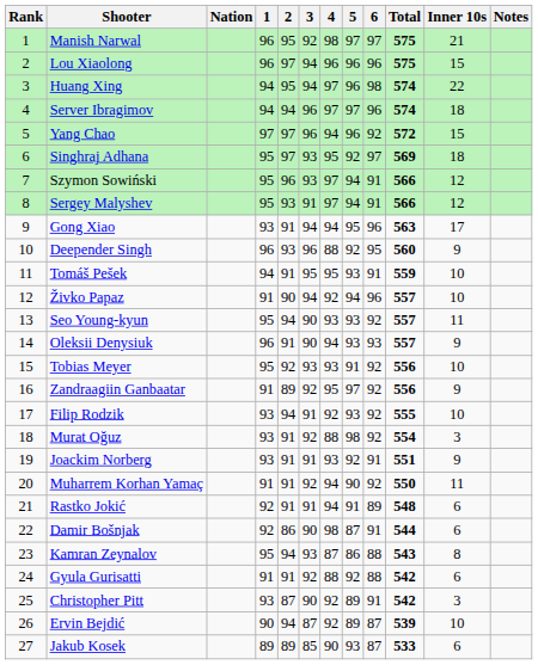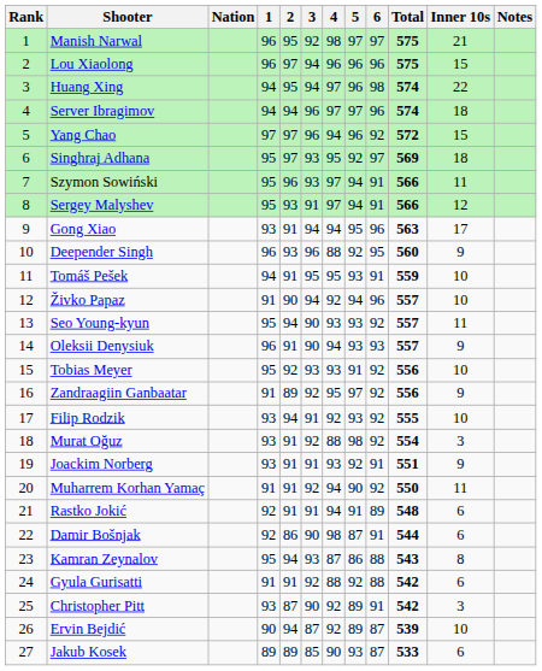 <table class="wikitable sortable" style="text-align:center">
 <tr>
 <th>Rank</th>
 <th>Shooter</th>
 <th>Nation</th>
 <th>1</th>
 <th>2</th>
 <th>3</th>
 <th>4</th>
 <th>5</th>
 <th>6</th>
 <th>Total</th>
 <th>Inner 10s</th>
 <th>Notes</th>
 </tr>
 <tr bgcolor=#bbf3bb>
 <td>1</td>
 <td align=left><a href='#'>Manish Narwal</a></td>
 <td align=left></td>
 <td>96</td>
 <td>95</td>
 <td>92</td>
 <td>98</td>
 <td>97</td>
 <td>97</td>
 <td><strong>575</strong></td>
 <td>21</td>
 <td></td>
 </tr>
 <tr bgcolor=#bbf3bb>
 <td>2</td>
 <td align=left><a href='#'>Lou Xiaolong</a></td>
 <td align=left></td>
 <td>96</td>
 <td>97</td>
 <td>94</td>
 <td>96</td>
 <td>96</td>
 <td>96</td>
 <td><strong>575</strong></td>
 <td>15</td>
 <td></td>
 </tr>
 <tr bgcolor=#bbf3bb>
 <td>3</td>
 <td align=left><a href='#'>Huang Xing</a></td>
 <td align=left></td>
 <td>94</td>
 <td>95</td>
 <td>94</td>
 <td>97</td>
 <td>96</td>
 <td>98</td>
 <td><strong>574</strong></td>
 <td>22</td>
 <td></td>
 </tr>
 <tr bgcolor=#bbf3bb>
 <td>4</td>
 <td align=left><a href='#'>Server Ibragimov</a></td>
 <td align=left></td>
 <td>94</td>
 <td>94</td>
 <td>96</td>
 <td>97</td>
 <td>97</td>
 <td>96</td>
 <td><strong>574</strong></td>
 <td>18</td>
 <td></td>
 </tr>
 <tr bgcolor=#bbf3bb>
 <td>5</td>
 <td align=left><a href='#'>Yang Chao</a></td>
 <td align=left></td>
 <td>97</td>
 <td>97</td>
 <td>96</td>
 <td>94</td>
 <td>96</td>
 <td>92</td>
 <td><strong>572</strong></td>
 <td>15</td>
 <td></td>
 </tr>
 <tr bgcolor=#bbf3bb>
 <td>6</td>
 <td align=left><a href='#'>Singhraj Adhana</a></td>
 <td align=left></td>
 <td>95</td>
 <td>97</td>
 <td>93</td>
 <td>95</td>
 <td>92</td>
 <td>97</td>
 <td><strong>569</strong></td>
 <td>18</td>
 <td></td>
 </tr>
 <tr bgcolor=#bbf3bb>
 <td>7</td>
 <td align=left>Szymon Sowiński</td>
 <td align=left></td>
 <td>95</td>
 <td>96</td>
 <td>93</td>
 <td>97</td>
 <td>94</td>
 <td>91</td>
 <td><strong>566</strong></td>
-<td>12</td>
+<td>11</td>
 <td></td>
 </tr>
 <tr bgcolor=#bbf3bb>
 <td>8</td>
 <td align=left><a href='#'>Sergey Malyshev</a></td>
 <td align=left></td>
 <td>95</td>
 <td>93</td>
 <td>91</td>
 <td>97</td>
 <td>94</td>
 <td>91</td>
 <td><strong>566</strong></td>
 <td>12</td>
 <td></td>
 </tr>
 <tr>
 <td>9</td>
 <td align=left><a href='#'>Gong Xiao</a></td>
 <td align=left></td>
 <td>93</td>
 <td>91</td>
 <td>94</td>
 <td>94</td>
 <td>95</td>
 <td>96</td>
 <td><strong>563</strong></td>
 <td>17</td>
 <td></td>
 </tr>
 <tr>
 <td>10</td>
 <td align=left><a href='#'>Deepender Singh</a></td>
 <td align=left></td>
 <td>96</td>
 <td>93</td>
 <td>96</td>
 <td>88</td>
 <td>92</td>
 <td>95</td>
 <td><strong>560</strong></td>
 <td>9</td>
 <td></td>
 </tr>
 <tr>
 <td>11</td>
 <td align=left><a href='#'>Tomáš Pešek</a></td>
 <td align=left></td>
 <td>94</td>
 <td>91</td>
 <td>95</td>
 <td>95</td>
 <td>93</td>
 <td>91</td>
 <td><strong>559</strong></td>
 <td>10</td>
 <td></td>
 </tr>
 <tr>
 <td>12</td>
 <td align=left><a href='#'>Živko Papaz</a></td>
 <td align=left></td>
 <td>91</td>
 <td>90</td>
 <td>94</td>
 <td>92</td>
 <td>94</td>
 <td>96</td>
 <td><strong>557</strong></td>
 <td>10</td>
 <td></td>
 </tr>
 <tr>
 <td>13</td>
 <td align=left><a href='#'>Seo Young-kyun</a></td>
 <td align=left></td>
 <td>95</td>
 <td>94</td>
 <td>90</td>
 <td>93</td>
 <td>93</td>
 <td>92</td>
 <td><strong>557</strong></td>
 <td>11</td>
 <td></td>
 </tr>
 <tr>
 <td>14</td>
 <td align=left><a href='#'>Oleksii Denysiuk</a></td>
 <td align=left></td>
 <td>96</td>
 <td>91</td>
 <td>90</td>
 <td>94</td>
 <td>93</td>
 <td>93</td>
 <td><strong>557</strong></td>
 <td>9</td>
 <td></td>
 </tr>
 <tr>
 <td>15</td>
 <td align=left><a href='#'>Tobias Meyer</a></td>
 <td align=left></td>
 <td>95</td>
 <td>92</td>
 <td>93</td>
 <td>93</td>
 <td>91</td>
 <td>92</td>
 <td><strong>556</strong></td>
 <td>10</td>
 <td></td>
 </tr>
 <tr>
 <td>16</td>
 <td align=left><a href='#'>Zandraagiin Ganbaatar</a></td>
 <td align=left></td>
 <td>91</td>
 <td>89</td>
 <td>92</td>
 <td>95</td>
 <td>97</td>
 <td>92</td>
 <td><strong>556</strong></td>
 <td>9</td>
 <td></td>
 </tr>
 <tr>
 <td>17</td>
 <td align=left><a href='#'>Filip Rodzik</a></td>
 <td align=left></td>
 <td>93</td>
 <td>94</td>
 <td>91</td>
 <td>92</td>
 <td>93</td>
 <td>92</td>
 <td><strong>555</strong></td>
 <td>10</td>
 <td></td>
 </tr>
 <tr>
 <td>18</td>
 <td align=left><a href='#'>Murat Oğuz</a></td>
 <td align=left></td>
 <td>93</td>
 <td>91</td>
 <td>92</td>
 <td>88</td>
 <td>98</td>
 <td>92</td>
 <td><strong>554</strong></td>
 <td>3</td>
 <td></td>
 </tr>
 <tr>
 <td>19</td>
 <td align=left><a href='#'>Joackim Norberg</a></td>
 <td align=left></td>
 <td>93</td>
 <td>91</td>
 <td>91</td>
 <td>93</td>
 <td>92</td>
 <td>91</td>
 <td><strong>551</strong></td>
 <td>9</td>
 <td></td>
 </tr>
 <tr>
 <td>20</td>
 <td align=left><a href='#'>Muharrem Korhan Yamaç</a></td>
 <td align=left></td>
 <td>91</td>
 <td>91</td>
 <td>92</td>
 <td>94</td>
 <td>90</td>
 <td>92</td>
 <td><strong>550</strong></td>
 <td>11</td>
 <td></td>
 </tr>
 <tr>
 <td>21</td>
 <td align=left><a href='#'>Rastko Jokić</a></td>
 <td align=left></td>
 <td>92</td>
 <td>91</td>
 <td>91</td>
 <td>94</td>
 <td>91</td>
 <td>89</td>
 <td><strong>548</strong></td>
 <td>6</td>
 <td></td>
 </tr>
 <tr>
 <td>22</td>
 <td align=left><a href='#'>Damir Bošnjak</a></td>
 <td align=left></td>
 <td>92</td>
 <td>86</td>
 <td>90</td>
 <td>98</td>
 <td>87</td>
 <td>91</td>
 <td><strong>544</strong></td>
 <td>6</td>
 <td></td>
 </tr>
 <tr>
 <td>23</td>
 <td align=left><a href='#'>Kamran Zeynalov</a></td>
 <td align=left></td>
 <td>95</td>
 <td>94</td>
 <td>93</td>
 <td>87</td>
 <td>86</td>
 <td>88</td>
 <td><strong>543</strong></td>
 <td>8</td>
 <td></td>
 </tr>
 <tr>
 <td>24</td>
 <td align=left><a href='#'>Gyula Gurisatti</a></td>
 <td align=left></td>
 <td>91</td>
 <td>91</td>
 <td>92</td>
 <td>88</td>
 <td>92</td>
 <td>88</td>
 <td><strong>542</strong></td>
 <td>6</td>
 <td></td>
 </tr>
 <tr>
 <td>25</td>
 <td align=left><a href='#'>Christopher Pitt</a></td>
 <td align=left></td>
 <td>93</td>
 <td>87</td>
 <td>90</td>
 <td>92</td>
 <td>89</td>
 <td>91</td>
 <td><strong>542</strong></td>
 <td>3</td>
 <td></td>
 </tr>
 <tr>
 <td>26</td>
 <td align=left><a href='#'>Ervin Bejdić</a></td>
 <td align=left></td>
 <td>90</td>
 <td>94</td>
 <td>87</td>
 <td>92</td>
 <td>89</td>
 <td>87</td>
 <td><strong>539</strong></td>
 <td>10</td>
 <td></td>
 </tr>
 <tr>
 <td>27</td>
 <td align=left><a href='#'>Jakub Kosek</a></td>
 <td align=left></td>
 <td>89</td>
 <td>89</td>
 <td>85</td>
 <td>90</td>
 <td>93</td>
 <td>87</td>
 <td><strong>533</strong></td>
 <td>6</td>
 <td></td>
 </tr>
 </table>
